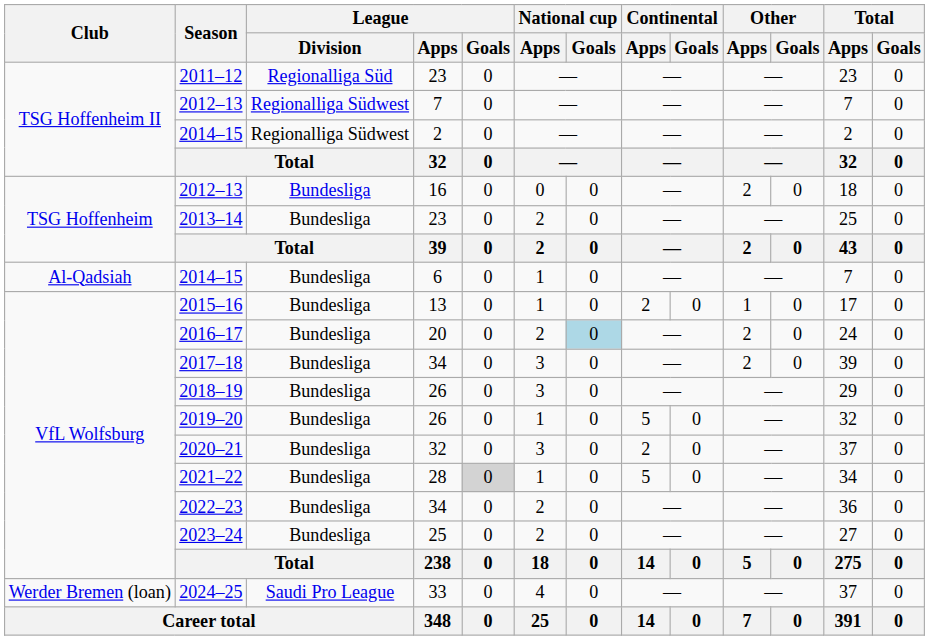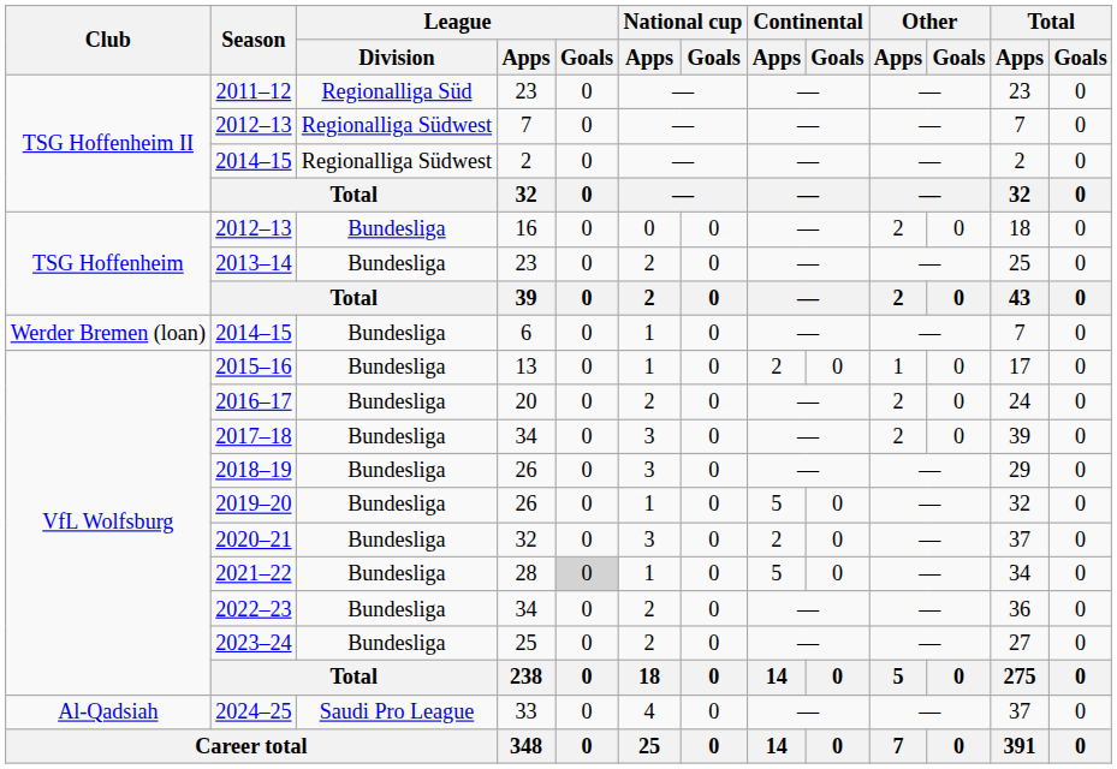 <table class="wikitable" style="text-align:center">
 <tr>
 <th rowspan="2">Club</th>
 <th rowspan="2">Season</th>
 <th colspan="3">League</th>
 <th colspan="2">National cup</th>
 <th colspan="2">Continental</th>
 <th colspan="2">Other</th>
 <th colspan="2">Total</th>
 </tr>
 <tr>
 <th>Division</th>
 <th>Apps</th>
 <th>Goals</th>
 <th>Apps</th>
 <th>Goals</th>
 <th>Apps</th>
 <th>Goals</th>
 <th>Apps</th>
 <th>Goals</th>
 <th>Apps</th>
 <th>Goals</th>
 </tr>
 <tr>
 <td rowspan="4"><a href='#'>TSG Hoffenheim II</a></td>
 <td><a href='#'>2011–12</a></td>
 <td><a href='#'>Regionalliga Süd</a></td>
 <td>23</td>
 <td>0</td>
 <td colspan="2">—</td>
 <td colspan="2">—</td>
 <td colspan="2">—</td>
 <td>23</td>
 <td>0</td>
 </tr>
 <tr>
 <td><a href='#'>2012–13</a></td>
 <td><a href='#'>Regionalliga Südwest</a></td>
 <td>7</td>
 <td>0</td>
 <td colspan="2">—</td>
 <td colspan="2">—</td>
 <td colspan="2">—</td>
 <td>7</td>
 <td>0</td>
 </tr>
 <tr>
 <td><a href='#'>2014–15</a></td>
 <td>Regionalliga Südwest</td>
 <td>2</td>
 <td>0</td>
 <td colspan="2">—</td>
 <td colspan="2">—</td>
 <td colspan="2">—</td>
 <td>2</td>
 <td>0</td>
 </tr>
 <tr>
 <th colspan="2">Total</th>
 <th>32</th>
 <th>0</th>
 <th colspan="2">—</th>
 <th colspan="2">—</th>
 <th colspan="2">—</th>
 <th>32</th>
 <th>0</th>
 </tr>
 <tr>
 <td rowspan="3"><a href='#'>TSG Hoffenheim</a></td>
 <td><a href='#'>2012–13</a></td>
 <td><a href='#'>Bundesliga</a></td>
 <td>16</td>
 <td>0</td>
 <td>0</td>
 <td>0</td>
 <td colspan="2">—</td>
 <td>2</td>
 <td>0</td>
 <td>18</td>
 <td>0</td>
 </tr>
 <tr>
 <td><a href='#'>2013–14</a></td>
 <td>Bundesliga</td>
 <td>23</td>
 <td>0</td>
 <td>2</td>
 <td>0</td>
 <td colspan="2">—</td>
 <td colspan="2">—</td>
 <td>25</td>
 <td>0</td>
 </tr>
 <tr>
 <th colspan="2">Total</th>
 <th>39</th>
 <th>0</th>
 <th>2</th>
 <th>0</th>
 <th colspan="2">—</th>
 <th>2</th>
 <th>0</th>
 <th>43</th>
 <th>0</th>
 </tr>
 <tr>
-<td><a href='#'>Al-Qadsiah</a></td>
+<td><a href='#'>Werder Bremen</a> (loan)</td>
 <td><a href='#'>2014–15</a></td>
 <td>Bundesliga</td>
 <td>6</td>
 <td>0</td>
 <td>1</td>
 <td>0</td>
 <td colspan="2">—</td>
 <td colspan="2">—</td>
 <td>7</td>
 <td>0</td>
 </tr>
 <tr>
 <td rowspan="10"><a href='#'>VfL Wolfsburg</a></td>
 <td><a href='#'>2015–16</a></td>
 <td>Bundesliga</td>
 <td>13</td>
 <td>0</td>
 <td>1</td>
 <td>0</td>
 <td>2</td>
 <td>0</td>
 <td>1</td>
 <td>0</td>
 <td>17</td>
 <td>0</td>
 </tr>
 <tr>
 <td><a href='#'>2016–17</a></td>
 <td>Bundesliga</td>
 <td>20</td>
 <td>0</td>
 <td>2</td>
-<td style="background: lightblue;">0</td>
+<td>0</td>
 <td colspan="2">—</td>
 <td>2</td>
 <td>0</td>
 <td>24</td>
 <td>0</td>
 </tr>
 <tr>
 <td><a href='#'>2017–18</a></td>
 <td>Bundesliga</td>
 <td>34</td>
 <td>0</td>
 <td>3</td>
 <td>0</td>
 <td colspan="2">—</td>
 <td>2</td>
 <td>0</td>
 <td>39</td>
 <td>0</td>
 </tr>
 <tr>
 <td><a href='#'>2018–19</a></td>
 <td>Bundesliga</td>
 <td>26</td>
 <td>0</td>
 <td>3</td>
 <td>0</td>
 <td colspan="2">—</td>
 <td colspan="2">—</td>
 <td>29</td>
 <td>0</td>
 </tr>
 <tr>
 <td><a href='#'>2019–20</a></td>
 <td>Bundesliga</td>
 <td>26</td>
 <td>0</td>
 <td>1</td>
 <td>0</td>
 <td>5</td>
 <td>0</td>
 <td colspan="2">—</td>
 <td>32</td>
 <td>0</td>
 </tr>
 <tr>
 <td><a href='#'>2020–21</a></td>
 <td>Bundesliga</td>
 <td>32</td>
 <td>0</td>
 <td>3</td>
 <td>0</td>
 <td>2</td>
 <td>0</td>
 <td colspan="2">—</td>
 <td>37</td>
 <td>0</td>
 </tr>
 <tr>
 <td><a href='#'>2021–22</a></td>
 <td>Bundesliga</td>
 <td>28</td>
 <td style="background: lightgrey;">0</td>
 <td>1</td>
 <td>0</td>
 <td>5</td>
 <td>0</td>
 <td colspan="2">—</td>
 <td>34</td>
 <td>0</td>
 </tr>
 <tr>
 <td><a href='#'>2022–23</a></td>
 <td>Bundesliga</td>
 <td>34</td>
 <td>0</td>
 <td>2</td>
 <td>0</td>
 <td colspan="2">—</td>
 <td colspan="2">—</td>
 <td>36</td>
 <td>0</td>
 </tr>
 <tr>
 <td><a href='#'>2023–24</a></td>
 <td>Bundesliga</td>
 <td>25</td>
 <td>0</td>
 <td>2</td>
 <td>0</td>
 <td colspan="2">—</td>
 <td colspan="2">—</td>
 <td>27</td>
 <td>0</td>
 </tr>
 <tr>
 <th colspan="2">Total</th>
 <th>238</th>
 <th>0</th>
 <th>18</th>
 <th>0</th>
 <th>14</th>
 <th>0</th>
 <th>5</th>
 <th>0</th>
 <th>275</th>
 <th>0</th>
 </tr>
 <tr>
-<td><a href='#'>Werder Bremen</a> (loan)</td>
+<td><a href='#'>Al-Qadsiah</a></td>
 <td><a href='#'>2024–25</a></td>
 <td><a href='#'>Saudi Pro League</a></td>
 <td>33</td>
 <td>0</td>
 <td>4</td>
 <td>0</td>
 <td colspan="2">—</td>
 <td colspan="2">—</td>
 <td>37</td>
 <td>0</td>
 </tr>
 <tr>
 <th colspan="3">Career total</th>
 <th>348</th>
 <th>0</th>
 <th>25</th>
 <th>0</th>
 <th>14</th>
 <th>0</th>
 <th>7</th>
 <th>0</th>
 <th>391</th>
 <th>0</th>
 </tr>
 </table>
